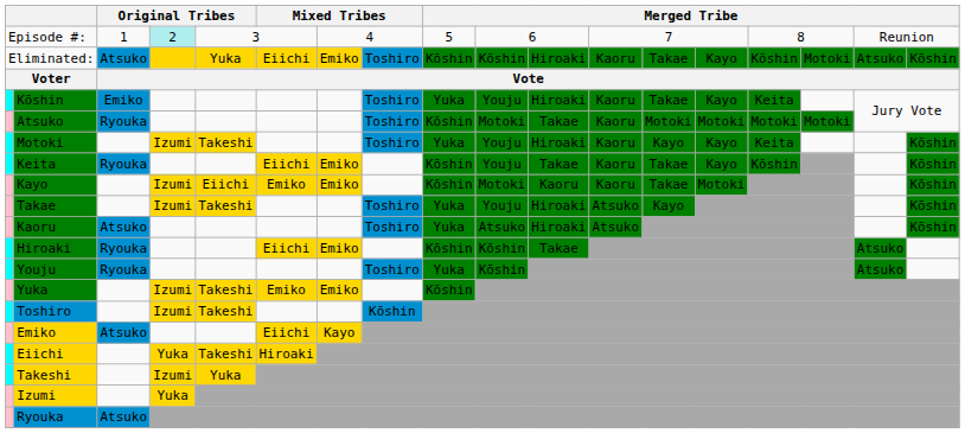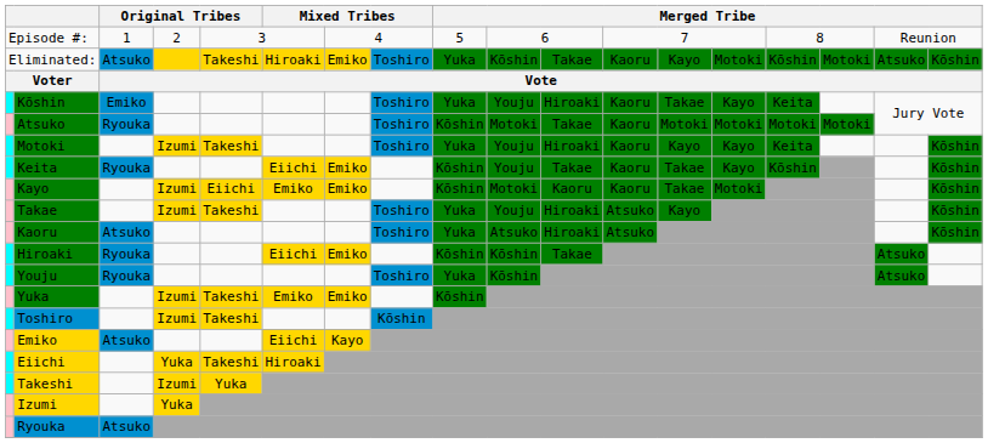 <table class="wikitable" style="text-align:center">
 <tr>
 <th colspan=2></th>
 <th colspan=3>Original Tribes</th>
 <th colspan=3>Mixed Tribes</th>
 <th colspan=10>Merged Tribe</th>
 </tr>
 <tr>
 <td colspan=2 align="left">Episode #:</td>
 <td colspan=1>1</td>
-<td colspan=1 style="background: paleturquoise;">2</td>
+<td colspan=1>2</td>
 <td colspan=2>3</td>
 <td colspan=2>4</td>
 <td>5</td>
 <td colspan=2>6</td>
 <td colspan=3>7</td>
 <td colspan=2>8</td>
 <td colspan=2>Reunion</td>
 </tr>
 <tr>
 <td colspan=2 align="left">Eliminated:</td>
 <td bgcolor="#0090d0">Atsuko</td>
 <td bgcolor="gold"><br></td>
-<td bgcolor="gold">Yuka</td>
-<td bgcolor="gold">Eiichi<br></td>
+<td bgcolor="gold">Takeshi<br></td>
+<td bgcolor="gold">Hiroaki</td>
 <td bgcolor="gold">Emiko<br></td>
 <td bgcolor="#0090d0">Toshiro<br></td>
+<td bgcolor="green">Yuka<br></td>
 <td bgcolor="green">Kōshin</td>
-<td bgcolor="green">Kōshin</td>
-<td bgcolor="green">Hiroaki<br></td>
+<td bgcolor="green">Takae</td>
 <td bgcolor="green">Kaoru<br></td>
-<td bgcolor="green">Takae<br></td>
-<td bgcolor="green">Kayo<br></td>
+<td bgcolor="green">Kayo</td>
+<td bgcolor="green">Motoki</td>
 <td bgcolor="green">Kōshin</td>
 <td bgcolor="green">Motoki<br></td>
 <td bgcolor="green">Atsuko<br></td>
 <td bgcolor="green">Kōshin<br></td>
 </tr>
 <tr>
 <th colspan=2>Voter</th>
 <th colspan=16>Vote</th>
 </tr>
 <tr>
 <td style="background:cyan"></td>
 <td align="left" bgcolor="green">Kōshin</td>
 <td bgcolor="#0090d0">Emiko</td>
 <td></td>
 <td></td>
 <td></td>
 <td></td>
 <td bgcolor="#0090d0">Toshiro</td>
 <td bgcolor="green">Yuka</td>
 <td bgcolor="green">Youju</td>
 <td bgcolor="green">Hiroaki</td>
 <td bgcolor="green">Kaoru</td>
 <td bgcolor="green">Takae</td>
 <td bgcolor="green">Kayo</td>
 <td bgcolor="green">Keita</td>
 <td></td>
 <td colspan=2 rowspan=2>Jury Vote</td>
 </tr>
 <tr>
 <td style="background:pink"></td>
 <td align="left" bgcolor="green">Atsuko</td>
 <td bgcolor="#0090d0">Ryouka</td>
 <td></td>
 <td></td>
 <td></td>
 <td></td>
 <td bgcolor="#0090d0">Toshiro</td>
 <td bgcolor="green">Kōshin</td>
 <td bgcolor="green">Motoki</td>
 <td bgcolor="green">Takae</td>
 <td bgcolor="green">Kaoru</td>
 <td bgcolor="green">Motoki</td>
 <td bgcolor="green">Motoki</td>
 <td bgcolor="green">Motoki</td>
 <td bgcolor="green">Motoki</td>
 </tr>
 <tr>
 <td style="background:cyan"></td>
 <td align="left" bgcolor="green">Motoki</td>
 <td></td>
 <td bgcolor="gold">Izumi</td>
 <td bgcolor="gold">Takeshi</td>
 <td></td>
 <td></td>
 <td bgcolor="#0090d0">Toshiro</td>
 <td bgcolor="green">Yuka</td>
 <td bgcolor="green">Youju</td>
 <td bgcolor="green">Hiroaki</td>
 <td bgcolor="green">Kaoru</td>
 <td bgcolor="green">Kayo</td>
 <td bgcolor="green">Kayo</td>
 <td bgcolor="green">Keita</td>
 <td></td>
 <td></td>
 <td bgcolor="green">Kōshin</td>
 </tr>
 <tr>
 <td style="background:cyan"></td>
 <td align="left" bgcolor="green">Keita</td>
 <td bgcolor="#0090d0">Ryouka</td>
 <td></td>
 <td></td>
 <td bgcolor="gold">Eiichi</td>
 <td bgcolor="gold">Emiko</td>
 <td></td>
 <td bgcolor="green">Kōshin</td>
 <td bgcolor="green">Youju</td>
 <td bgcolor="green">Takae</td>
 <td bgcolor="green">Kaoru</td>
 <td bgcolor="green">Takae</td>
 <td bgcolor="green">Kayo</td>
 <td bgcolor="green">Kōshin</td>
 <td bgcolor="darkgray" colspan=1></td>
 <td></td>
 <td bgcolor="green">Kōshin</td>
 </tr>
 <tr>
 <td style="background:pink"></td>
 <td align="left" bgcolor="green">Kayo</td>
 <td></td>
 <td bgcolor="gold">Izumi</td>
 <td bgcolor="gold">Eiichi</td>
 <td bgcolor="gold">Emiko</td>
 <td bgcolor="gold">Emiko</td>
 <td></td>
 <td bgcolor="green">Kōshin</td>
 <td bgcolor="green">Motoki</td>
 <td bgcolor="green">Kaoru</td>
 <td bgcolor="green">Kaoru</td>
 <td bgcolor="green">Takae</td>
 <td bgcolor="green">Motoki</td>
 <td bgcolor="darkgray" colspan=2></td>
 <td></td>
 <td bgcolor="green">Kōshin</td>
 </tr>
 <tr>
 <td style="background:pink"></td>
 <td align="left" bgcolor="green">Takae</td>
 <td></td>
 <td bgcolor="gold">Izumi</td>
 <td bgcolor="gold">Takeshi</td>
 <td></td>
 <td></td>
 <td bgcolor="#0090d0">Toshiro</td>
 <td bgcolor="green">Yuka</td>
 <td bgcolor="green">Youju</td>
 <td bgcolor="green">Hiroaki</td>
 <td bgcolor="green">Atsuko</td>
 <td bgcolor="green">Kayo</td>
 <td bgcolor="darkgray" colspan=3></td>
 <td></td>
 <td bgcolor="green">Kōshin</td>
 </tr>
 <tr>
 <td style="background:pink"></td>
 <td align="left" bgcolor="green">Kaoru</td>
 <td bgcolor="#0090d0">Atsuko</td>
 <td></td>
 <td></td>
 <td></td>
 <td></td>
 <td bgcolor="#0090d0">Toshiro</td>
 <td bgcolor="green">Yuka</td>
 <td bgcolor="green">Atsuko</td>
 <td bgcolor="green">Hiroaki</td>
 <td bgcolor="green">Atsuko</td>
 <td bgcolor="darkgray" colspan=4></td>
 <td></td>
 <td bgcolor="green">Kōshin</td>
 </tr>
 <tr>
 <td style="background:cyan"></td>
 <td align="left" bgcolor="green">Hiroaki</td>
 <td bgcolor="#0090d0">Ryouka</td>
 <td></td>
 <td></td>
 <td bgcolor="gold">Eiichi</td>
 <td bgcolor="gold">Emiko</td>
 <td></td>
 <td bgcolor="green">Kōshin</td>
 <td bgcolor="green">Kōshin</td>
 <td bgcolor="green">Takae</td>
 <td bgcolor="darkgray" colspan=5></td>
 <td bgcolor="green">Atsuko</td>
 <td></td>
 </tr>
 <tr>
 <td style="background:cyan"></td>
 <td align="left" bgcolor="green">Youju</td>
 <td bgcolor="#0090d0">Ryouka</td>
 <td></td>
 <td></td>
 <td></td>
 <td></td>
 <td bgcolor="#0090d0">Toshiro</td>
 <td bgcolor="green">Yuka</td>
 <td bgcolor="green">Kōshin</td>
 <td bgcolor="darkgray" colspan=6></td>
 <td bgcolor="green">Atsuko</td>
 <td></td>
 </tr>
 <tr>
 <td style="background:pink"></td>
 <td align="left" bgcolor="green">Yuka</td>
 <td></td>
 <td bgcolor="gold">Izumi</td>
 <td bgcolor="gold">Takeshi</td>
 <td bgcolor="gold">Emiko</td>
 <td bgcolor="gold">Emiko</td>
 <td></td>
 <td bgcolor="green">Kōshin</td>
 <td bgcolor="darkgray" colspan=9></td>
 </tr>
 <tr>
 <td style="background:cyan"></td>
 <td align="left" bgcolor="#0090d0">Toshiro</td>
 <td></td>
 <td bgcolor="gold">Izumi</td>
 <td bgcolor="gold">Takeshi</td>
 <td></td>
 <td></td>
 <td bgcolor="#0090d0">Kōshin</td>
 <td bgcolor="darkgray" colspan=10></td>
 </tr>
 <tr>
 <td style="background:pink"></td>
 <td align="left" bgcolor="gold">Emiko</td>
 <td bgcolor="#0090d0">Atsuko</td>
 <td></td>
 <td></td>
 <td bgcolor="gold">Eiichi</td>
 <td bgcolor="gold">Kayo</td>
 <td bgcolor="darkgray" colspan=11></td>
 </tr>
 <tr>
 <td style="background:cyan"></td>
 <td align="left" bgcolor="gold">Eiichi</td>
 <td></td>
 <td bgcolor="gold">Yuka</td>
 <td bgcolor="gold">Takeshi</td>
 <td bgcolor="gold">Hiroaki</td>
 <td bgcolor="darkgray" colspan=12></td>
 </tr>
 <tr>
 <td style="background:cyan"></td>
 <td align="left" bgcolor="gold">Takeshi</td>
 <td></td>
 <td bgcolor="gold">Izumi</td>
 <td bgcolor="gold">Yuka</td>
 <td bgcolor="darkgray" colspan=13></td>
 </tr>
 <tr>
 <td style="background:pink"></td>
 <td align="left" bgcolor="gold">Izumi</td>
 <td></td>
 <td bgcolor="gold">Yuka</td>
 <td bgcolor="darkgray" colspan=14></td>
 </tr>
 <tr>
 <td style="background:pink"></td>
 <td align="left" bgcolor="#0090d0">Ryouka</td>
 <td bgcolor="#0090d0">Atsuko</td>
 <td bgcolor="darkgray" colspan=15></td>
 </tr>
 <tr>
 </tr>
 </table>
